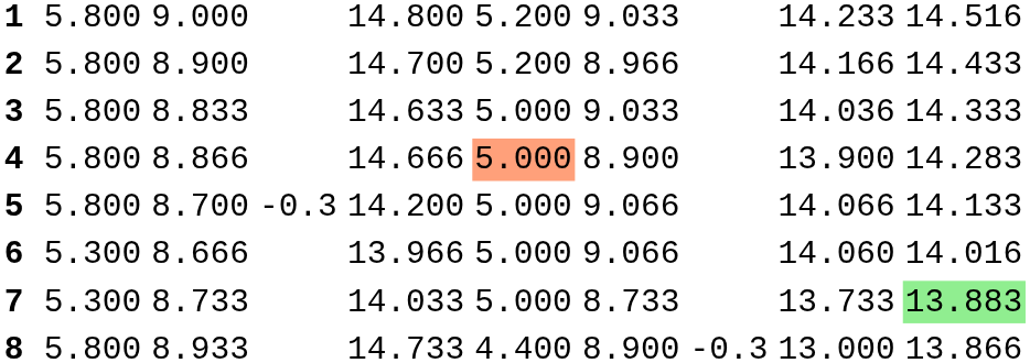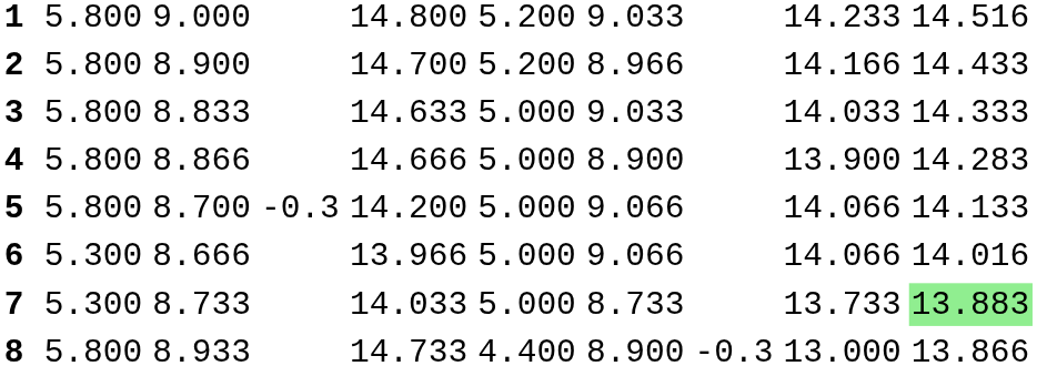 <table>
 <tr>
 <th scope=row style="text-align:center">1</th>
 <td align=left></td>
 <td>5.800</td>
 <td>9.000</td>
 <td></td>
 <td>14.800</td>
 <td>5.200</td>
 <td>9.033</td>
 <td></td>
 <td>14.233</td>
 <td>14.516</td>
 </tr>
 <tr>
 <th scope=row style="text-align:center">2</th>
 <td align=left></td>
 <td>5.800</td>
 <td>8.900</td>
 <td></td>
 <td>14.700</td>
 <td>5.200</td>
 <td>8.966</td>
 <td></td>
 <td>14.166</td>
 <td>14.433</td>
 </tr>
 <tr>
 <th scope=row style="text-align:center">3</th>
 <td align=left></td>
 <td>5.800</td>
 <td>8.833</td>
 <td></td>
 <td>14.633</td>
 <td>5.000</td>
 <td>9.033</td>
 <td></td>
-<td>14.036</td>
+<td>14.033</td>
 <td>14.333</td>
 </tr>
 <tr>
 <th scope=row style="text-align:center">4</th>
 <td align=left></td>
 <td>5.800</td>
 <td>8.866</td>
 <td></td>
 <td>14.666</td>
-<td style="background: lightsalmon;">5.000</td>
+<td>5.000</td>
 <td>8.900</td>
 <td></td>
 <td>13.900</td>
 <td>14.283</td>
 </tr>
 <tr>
 <th scope=row style="text-align:center">5</th>
 <td align=left></td>
 <td>5.800</td>
 <td>8.700</td>
 <td>-0.3</td>
 <td>14.200</td>
 <td>5.000</td>
 <td>9.066</td>
 <td></td>
 <td>14.066</td>
 <td>14.133</td>
 </tr>
 <tr>
 <th scope=row style="text-align:center">6</th>
 <td align=left></td>
 <td>5.300</td>
 <td>8.666</td>
 <td></td>
 <td>13.966</td>
 <td>5.000</td>
 <td>9.066</td>
 <td></td>
-<td>14.060</td>
+<td>14.066</td>
 <td>14.016</td>
 </tr>
 <tr>
 <th scope=row style="text-align:center">7</th>
 <td align=left></td>
 <td>5.300</td>
 <td>8.733</td>
 <td></td>
 <td>14.033</td>
 <td>5.000</td>
 <td>8.733</td>
 <td></td>
 <td>13.733</td>
 <td style="background: lightgreen;">13.883</td>
 </tr>
 <tr>
 <th scope=row style="text-align:center">8</th>
 <td align=left></td>
 <td>5.800</td>
 <td>8.933</td>
 <td></td>
 <td>14.733</td>
 <td>4.400</td>
 <td>8.900</td>
 <td>-0.3</td>
 <td>13.000</td>
 <td>13.866</td>
 </tr>
 <tr>
 </tr>
 </table>
